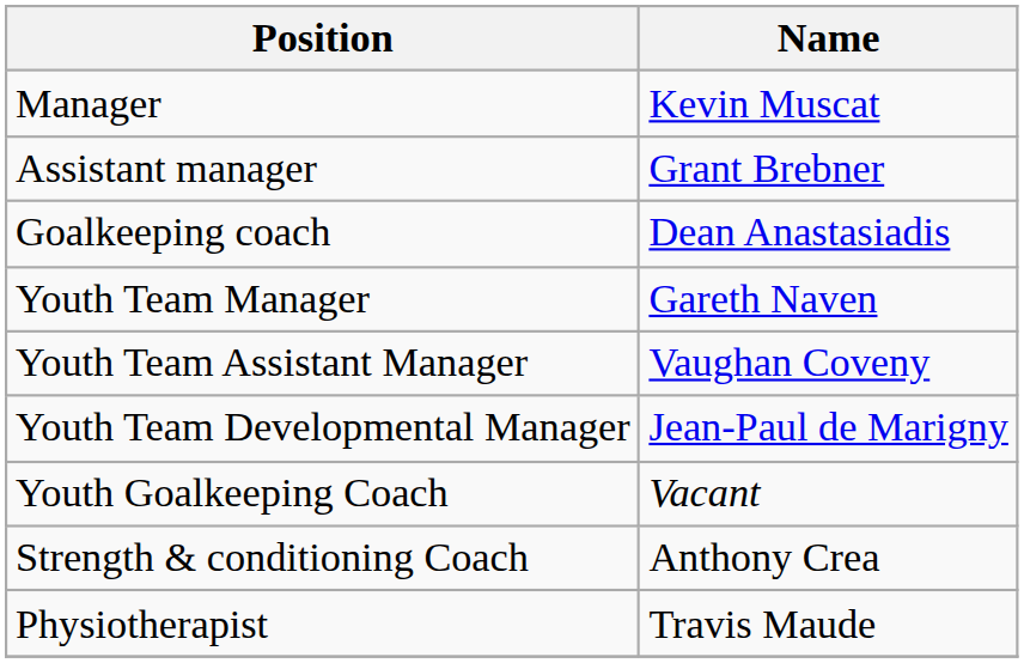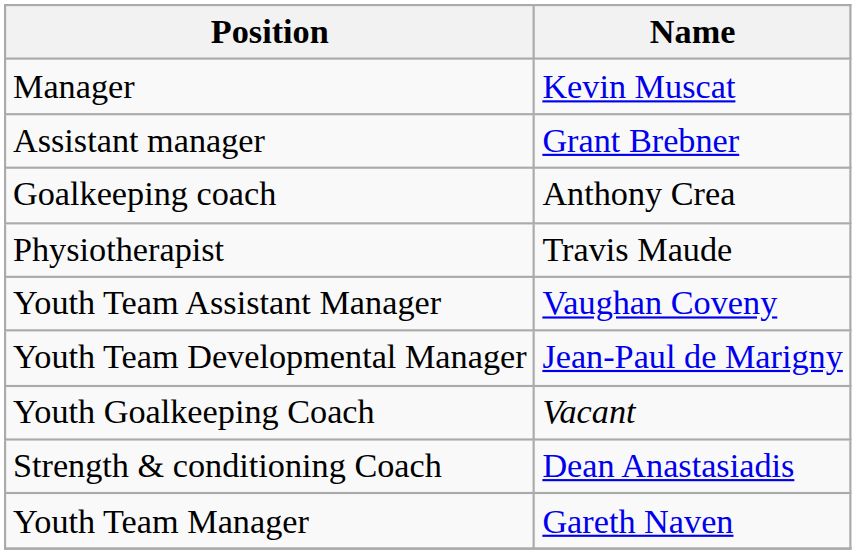 <table class="wikitable">
 <tr>
 <th>Position</th>
 <th>Name</th>
 </tr>
 <tr>
 <td>Manager</td>
 <td> <a href='#'>Kevin Muscat</a></td>
 </tr>
 <tr>
 <td>Assistant manager</td>
 <td> <a href='#'>Grant Brebner</a></td>
 </tr>
 <tr>
 <td>Goalkeeping coach</td>
-<td> <a href='#'>Dean Anastasiadis</a></td>
+<td> Anthony Crea</td>
 </tr>
 <tr>
-<td>Youth Team Manager</td>
-<td> <a href='#'>Gareth Naven</a></td>
+<td>Physiotherapist</td>
+<td> Travis Maude</td>
 </tr>
 <tr>
 <td>Youth Team Assistant Manager</td>
 <td> <a href='#'>Vaughan Coveny</a></td>
 </tr>
 <tr>
 <td>Youth Team Developmental Manager</td>
 <td> <a href='#'>Jean-Paul de Marigny</a></td>
 </tr>
 <tr>
 <td>Youth Goalkeeping Coach</td>
 <td><em>Vacant</em></td>
 </tr>
 <tr>
 <td>Strength & conditioning Coach</td>
-<td> Anthony Crea</td>
+<td> <a href='#'>Dean Anastasiadis</a></td>
 </tr>
 <tr>
-<td>Physiotherapist</td>
-<td> Travis Maude</td>
+<td>Youth Team Manager</td>
+<td> <a href='#'>Gareth Naven</a></td>
 </tr>
 <tr>
 </tr>
 </table>
